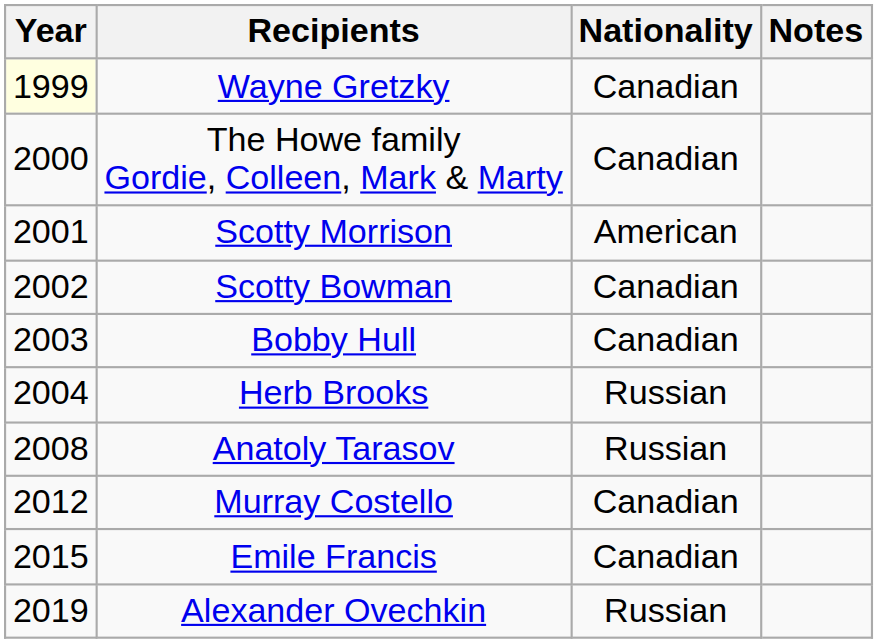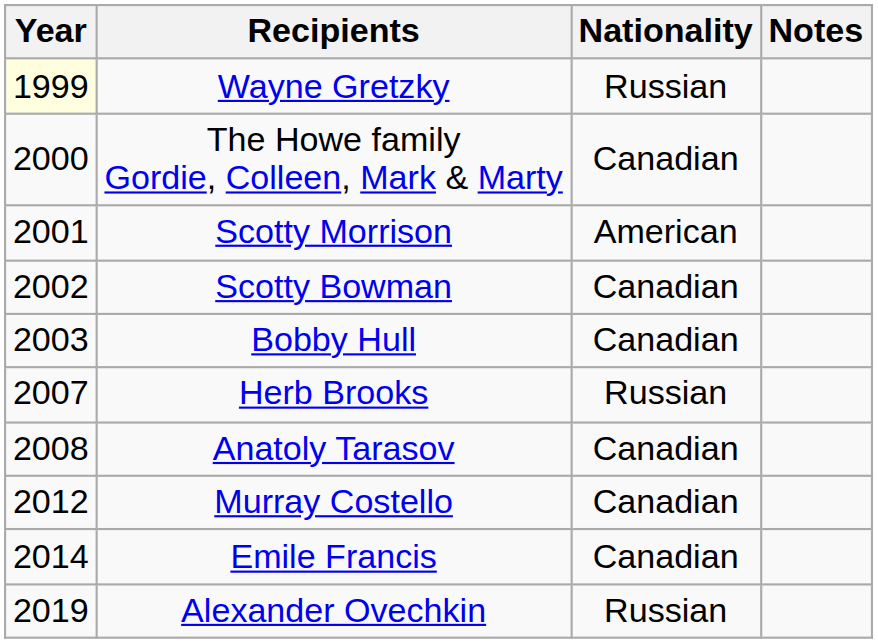 <table class="wikitable">
 <tr>
 <th>Year</th>
 <th>Recipients</th>
 <th>Nationality</th>
 <th>Notes</th>
 </tr>
 <tr align="center">
 <td style="background: lightyellow;">1999</td>
 <td><a href='#'>Wayne Gretzky</a></td>
-<td>Canadian</td>
+<td>Russian</td>
 <td></td>
 </tr>
 <tr align="center">
 <td>2000</td>
 <td>The Howe family<br><a href='#'>Gordie</a>, <a href='#'>Colleen</a>, <a href='#'>Mark</a> & <a href='#'>Marty</a></td>
 <td>Canadian</td>
 <td></td>
 </tr>
 <tr align="center">
 <td>2001</td>
 <td><a href='#'>Scotty Morrison</a></td>
 <td>American</td>
 <td></td>
 </tr>
 <tr align="center">
 <td>2002</td>
 <td><a href='#'>Scotty Bowman</a></td>
 <td>Canadian</td>
 <td></td>
 </tr>
 <tr align="center">
 <td>2003</td>
 <td><a href='#'>Bobby Hull</a></td>
 <td>Canadian</td>
 <td></td>
 </tr>
 <tr align="center">
-<td>2004</td>
+<td>2007</td>
 <td><a href='#'>Herb Brooks</a></td>
 <td>Russian</td>
 <td></td>
 </tr>
 <tr align="center">
 <td>2008</td>
 <td><a href='#'>Anatoly Tarasov</a></td>
-<td>Russian</td>
+<td>Canadian</td>
 <td></td>
 </tr>
 <tr align="center">
 <td>2012</td>
 <td><a href='#'>Murray Costello</a></td>
 <td>Canadian</td>
 <td></td>
 </tr>
 <tr align="center">
-<td>2015</td>
+<td>2014</td>
 <td><a href='#'>Emile Francis</a></td>
 <td>Canadian</td>
 <td></td>
 </tr>
 <tr align="center">
 <td>2019</td>
 <td><a href='#'>Alexander Ovechkin</a></td>
 <td>Russian</td>
 <td></td>
 </tr>
 </table>
